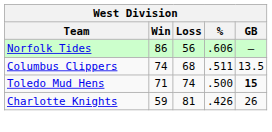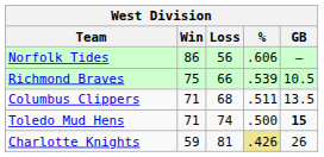 <table class="wikitable">
 <tr>
 <th colspan="5">West Division</th>
 </tr>
 <tr>
 <th width="55%">Team</th>
 <th>Win</th>
 <th>Loss</th>
 <th>%</th>
 <th>GB</th>
 </tr>
 <tr align=center bgcolor=ccffcc>
 <td align=left><a href='#'>Norfolk Tides</a></td>
 <td>86</td>
 <td>56</td>
 <td>.606</td>
 <td>–</td>
 </tr>
+<tr align=center bgcolor=ccffcc>
+<td align=left><a href='#'>Richmond Braves</a></td>
+<td>75</td>
+<td>66</td>
+<td>.539</td>
+<td>10.5</td>
+</tr>
 <tr align=center>
 <td align=left><a href='#'>Columbus Clippers</a></td>
-<td>74</td>
+<td>71</td>
 <td>68</td>
 <td>.511</td>
 <td>13.5</td>
 </tr>
 <tr align=center>
 <td align=left><a href='#'>Toledo Mud Hens</a></td>
 <td>71</td>
 <td>74</td>
 <td>.500</td>
 <td><strong>15</strong></td>
 </tr>
 <tr align=center>
 <td align=left><a href='#'>Charlotte Knights</a></td>
 <td>59</td>
 <td>81</td>
-<td>.426</td>
+<td style="background: khaki;">.426</td>
 <td>26</td>
 </tr>
 </table>
